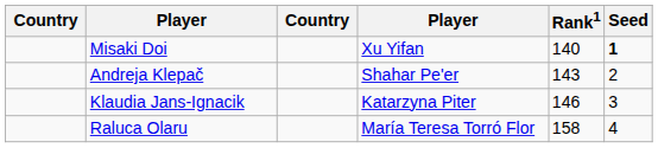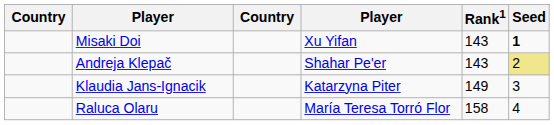 <table class="sortable wikitable">
 <tr>
 <th width="70">Country</th>
 <th width="175">Player</th>
 <th width="70">Country</th>
 <th width="175">Player</th>
 <th>Rank<sup>1</sup></th>
 <th>Seed</th>
 </tr>
 <tr>
 <td></td>
 <td><a href='#'>Misaki Doi</a></td>
 <td></td>
 <td><a href='#'>Xu Yifan</a></td>
-<td>140</td>
+<td>143</td>
 <td><strong>1</strong></td>
 </tr>
 <tr>
 <td></td>
 <td><a href='#'>Andreja Klepač</a></td>
 <td></td>
 <td><a href='#'>Shahar Pe'er</a></td>
 <td>143</td>
-<td>2</td>
+<td style="background: khaki;">2</td>
 </tr>
 <tr>
 <td></td>
 <td><a href='#'>Klaudia Jans-Ignacik</a></td>
 <td></td>
 <td><a href='#'>Katarzyna Piter</a></td>
-<td>146</td>
+<td>149</td>
 <td>3</td>
 </tr>
 <tr>
 <td></td>
 <td><a href='#'>Raluca Olaru</a></td>
 <td></td>
 <td><a href='#'>María Teresa Torró Flor</a></td>
 <td>158</td>
 <td>4</td>
 </tr>
 </table>
